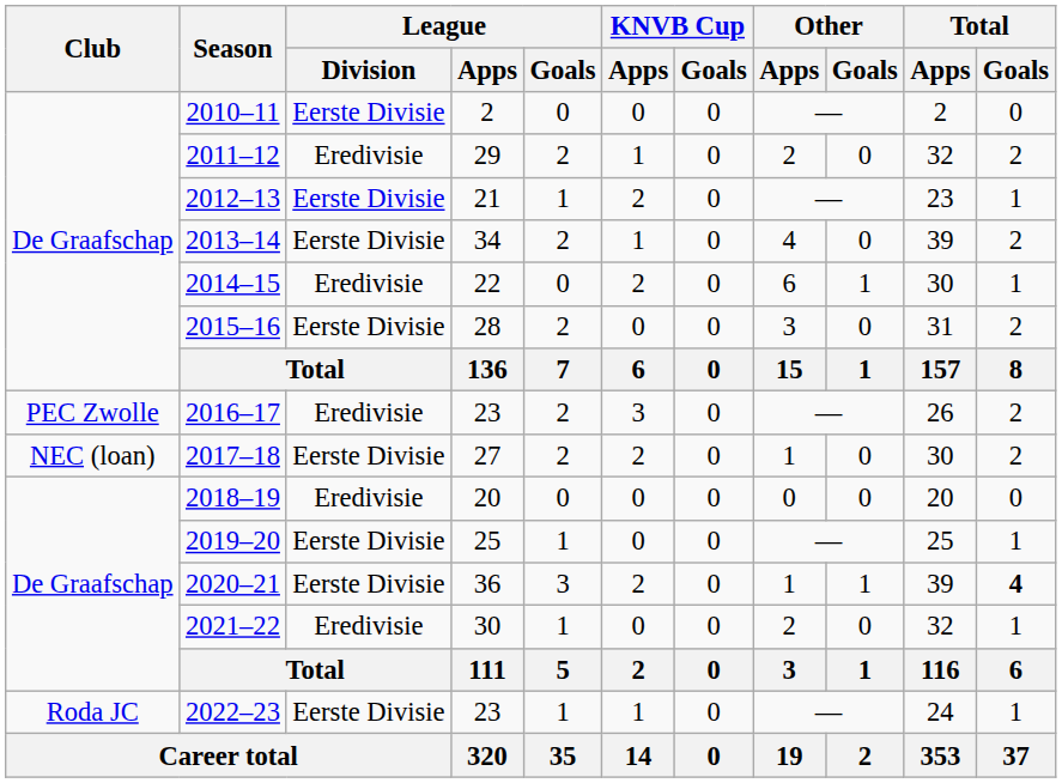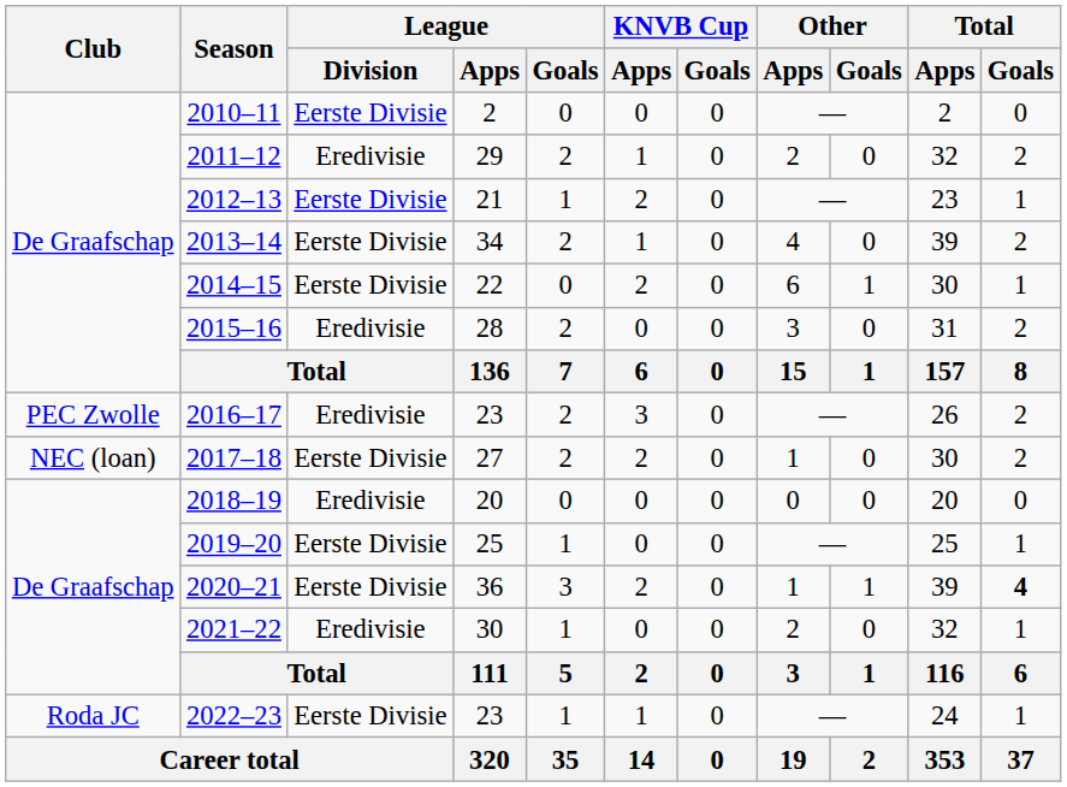 <table class="wikitable" style="text-align:center">
 <tr>
 <th rowspan="2">Club</th>
 <th rowspan="2">Season</th>
 <th colspan="3">League</th>
 <th colspan="2"><a href='#'>KNVB Cup</a></th>
 <th colspan="2">Other</th>
 <th colspan="2">Total</th>
 </tr>
 <tr>
 <th>Division</th>
 <th>Apps</th>
 <th>Goals</th>
 <th>Apps</th>
 <th>Goals</th>
 <th>Apps</th>
 <th>Goals</th>
 <th>Apps</th>
 <th>Goals</th>
 </tr>
 <tr>
 <td rowspan="7"><a href='#'>De Graafschap</a></td>
 <td><a href='#'>2010–11</a></td>
 <td><a href='#'>Eerste Divisie</a></td>
 <td>2</td>
 <td>0</td>
 <td>0</td>
 <td>0</td>
 <td colspan="2">—</td>
 <td>2</td>
 <td>0</td>
 </tr>
 <tr>
 <td><a href='#'>2011–12</a></td>
 <td>Eredivisie</td>
 <td>29</td>
 <td>2</td>
 <td>1</td>
 <td>0</td>
 <td>2</td>
 <td>0</td>
 <td>32</td>
 <td>2</td>
 </tr>
 <tr>
 <td><a href='#'>2012–13</a></td>
 <td><a href='#'>Eerste Divisie</a></td>
 <td>21</td>
 <td>1</td>
 <td>2</td>
 <td>0</td>
 <td colspan="2">—</td>
 <td>23</td>
 <td>1</td>
 </tr>
 <tr>
 <td><a href='#'>2013–14</a></td>
 <td>Eerste Divisie</td>
 <td>34</td>
 <td>2</td>
 <td>1</td>
 <td>0</td>
 <td>4</td>
 <td>0</td>
 <td>39</td>
 <td>2</td>
 </tr>
 <tr>
 <td><a href='#'>2014–15</a></td>
-<td>Eredivisie</td>
+<td>Eerste Divisie</td>
 <td>22</td>
 <td>0</td>
 <td>2</td>
 <td>0</td>
 <td>6</td>
 <td>1</td>
 <td>30</td>
 <td>1</td>
 </tr>
 <tr>
 <td><a href='#'>2015–16</a></td>
-<td>Eerste Divisie</td>
+<td>Eredivisie</td>
 <td>28</td>
 <td>2</td>
 <td>0</td>
 <td>0</td>
 <td>3</td>
 <td>0</td>
 <td>31</td>
 <td>2</td>
 </tr>
 <tr>
 <th colspan="2">Total</th>
 <th>136</th>
 <th>7</th>
 <th>6</th>
 <th>0</th>
 <th>15</th>
 <th>1</th>
 <th>157</th>
 <th>8</th>
 </tr>
 <tr>
 <td><a href='#'>PEC Zwolle</a></td>
 <td><a href='#'>2016–17</a></td>
 <td>Eredivisie</td>
 <td>23</td>
 <td>2</td>
 <td>3</td>
 <td>0</td>
 <td colspan="2">—</td>
 <td>26</td>
 <td>2</td>
 </tr>
 <tr>
 <td><a href='#'>NEC</a> (loan)</td>
 <td><a href='#'>2017–18</a></td>
 <td>Eerste Divisie</td>
 <td>27</td>
 <td>2</td>
 <td>2</td>
 <td>0</td>
 <td>1</td>
 <td>0</td>
 <td>30</td>
 <td>2</td>
 </tr>
 <tr>
 <td rowspan="5"><a href='#'>De Graafschap</a></td>
 <td><a href='#'>2018–19</a></td>
 <td>Eredivisie</td>
 <td>20</td>
 <td>0</td>
 <td>0</td>
 <td>0</td>
 <td>0</td>
 <td>0</td>
 <td>20</td>
 <td>0</td>
 </tr>
 <tr>
 <td><a href='#'>2019–20</a></td>
 <td>Eerste Divisie</td>
 <td>25</td>
 <td>1</td>
 <td>0</td>
 <td>0</td>
 <td colspan="2">—</td>
 <td>25</td>
 <td>1</td>
 </tr>
 <tr>
 <td><a href='#'>2020–21</a></td>
 <td>Eerste Divisie</td>
 <td>36</td>
 <td>3</td>
 <td>2</td>
 <td>0</td>
 <td>1</td>
 <td>1</td>
 <td>39</td>
 <td><strong>4</strong></td>
 </tr>
 <tr>
 <td><a href='#'>2021–22</a></td>
 <td>Eredivisie</td>
 <td>30</td>
 <td>1</td>
 <td>0</td>
 <td>0</td>
 <td>2</td>
 <td>0</td>
 <td>32</td>
 <td>1</td>
 </tr>
 <tr>
 <th colspan="2">Total</th>
 <th>111</th>
 <th>5</th>
 <th>2</th>
 <th>0</th>
 <th>3</th>
 <th>1</th>
 <th>116</th>
 <th>6</th>
 </tr>
 <tr>
 <td><a href='#'>Roda JC</a></td>
 <td><a href='#'>2022–23</a></td>
 <td>Eerste Divisie</td>
 <td>23</td>
 <td>1</td>
 <td>1</td>
 <td>0</td>
 <td colspan="2">—</td>
 <td>24</td>
 <td>1</td>
 </tr>
 <tr>
 <th colspan="3">Career total</th>
 <th>320</th>
 <th>35</th>
 <th>14</th>
 <th>0</th>
 <th>19</th>
 <th>2</th>
 <th>353</th>
 <th>37</th>
 </tr>
 </table>
